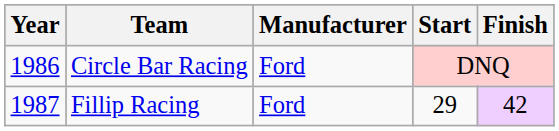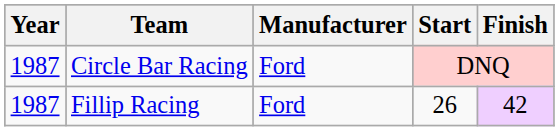 <table class="wikitable" style="font-size: 90%;">
 <tr>
 <th>Year</th>
 <th>Team</th>
 <th>Manufacturer</th>
 <th>Start</th>
 <th>Finish</th>
 </tr>
 <tr>
-<td><a href='#'>1986</a></td>
+<td><a href='#'>1987</a></td>
 <td><a href='#'>Circle Bar Racing</a></td>
 <td><a href='#'>Ford</a></td>
 <td colspan=2 align=center style="background:#FFCFCF;">DNQ</td>
 </tr>
 <tr>
 <td><a href='#'>1987</a></td>
 <td><a href='#'>Fillip Racing</a></td>
 <td><a href='#'>Ford</a></td>
-<td align=center>29</td>
+<td align=center>26</td>
 <td align=center style="background:#EFCFFF;">42</td>
 </tr>
 </table>
